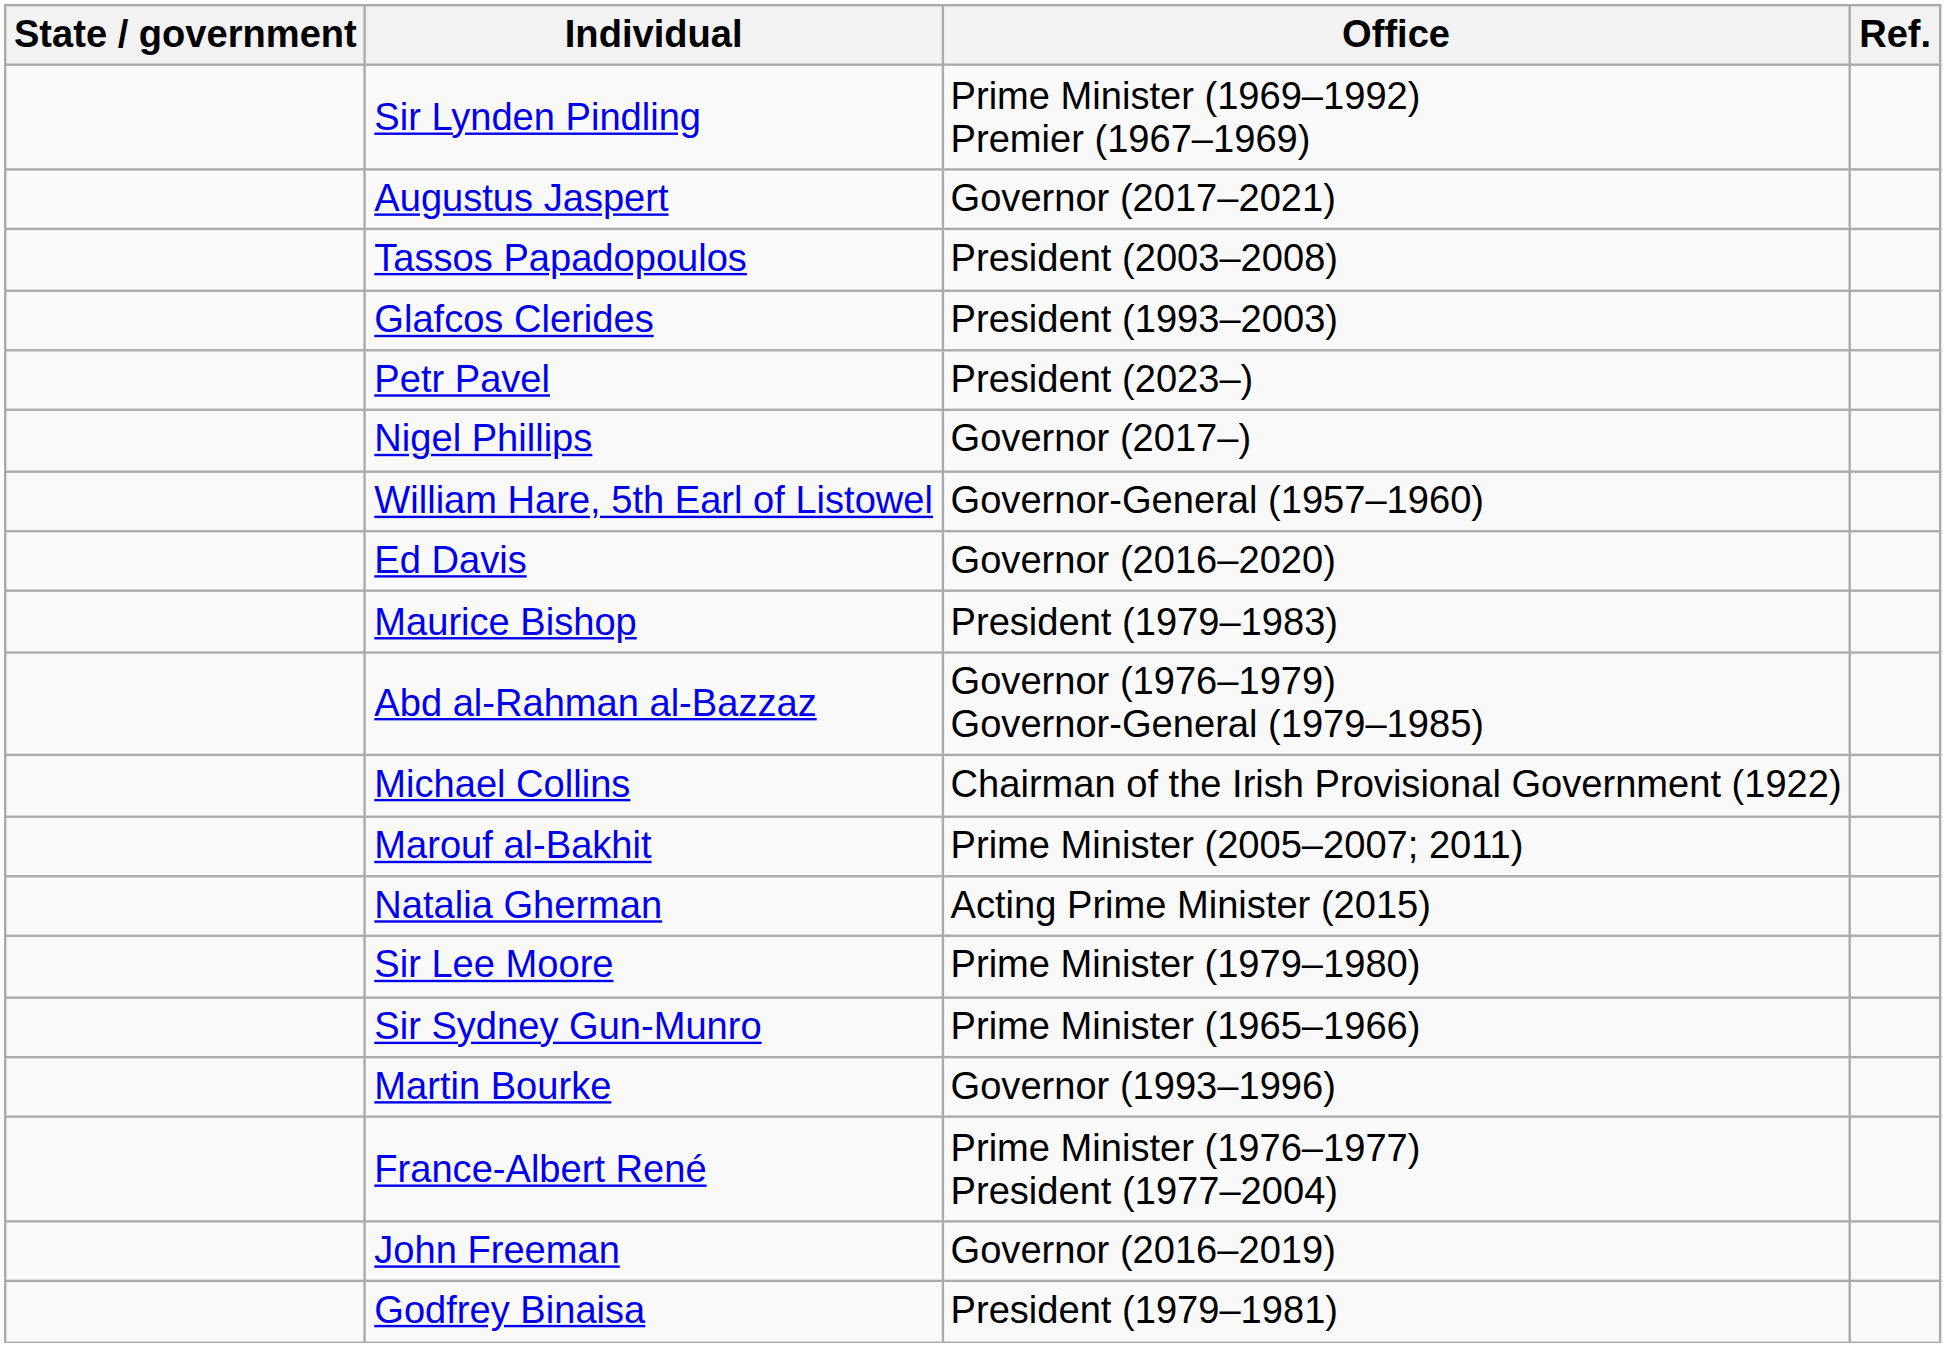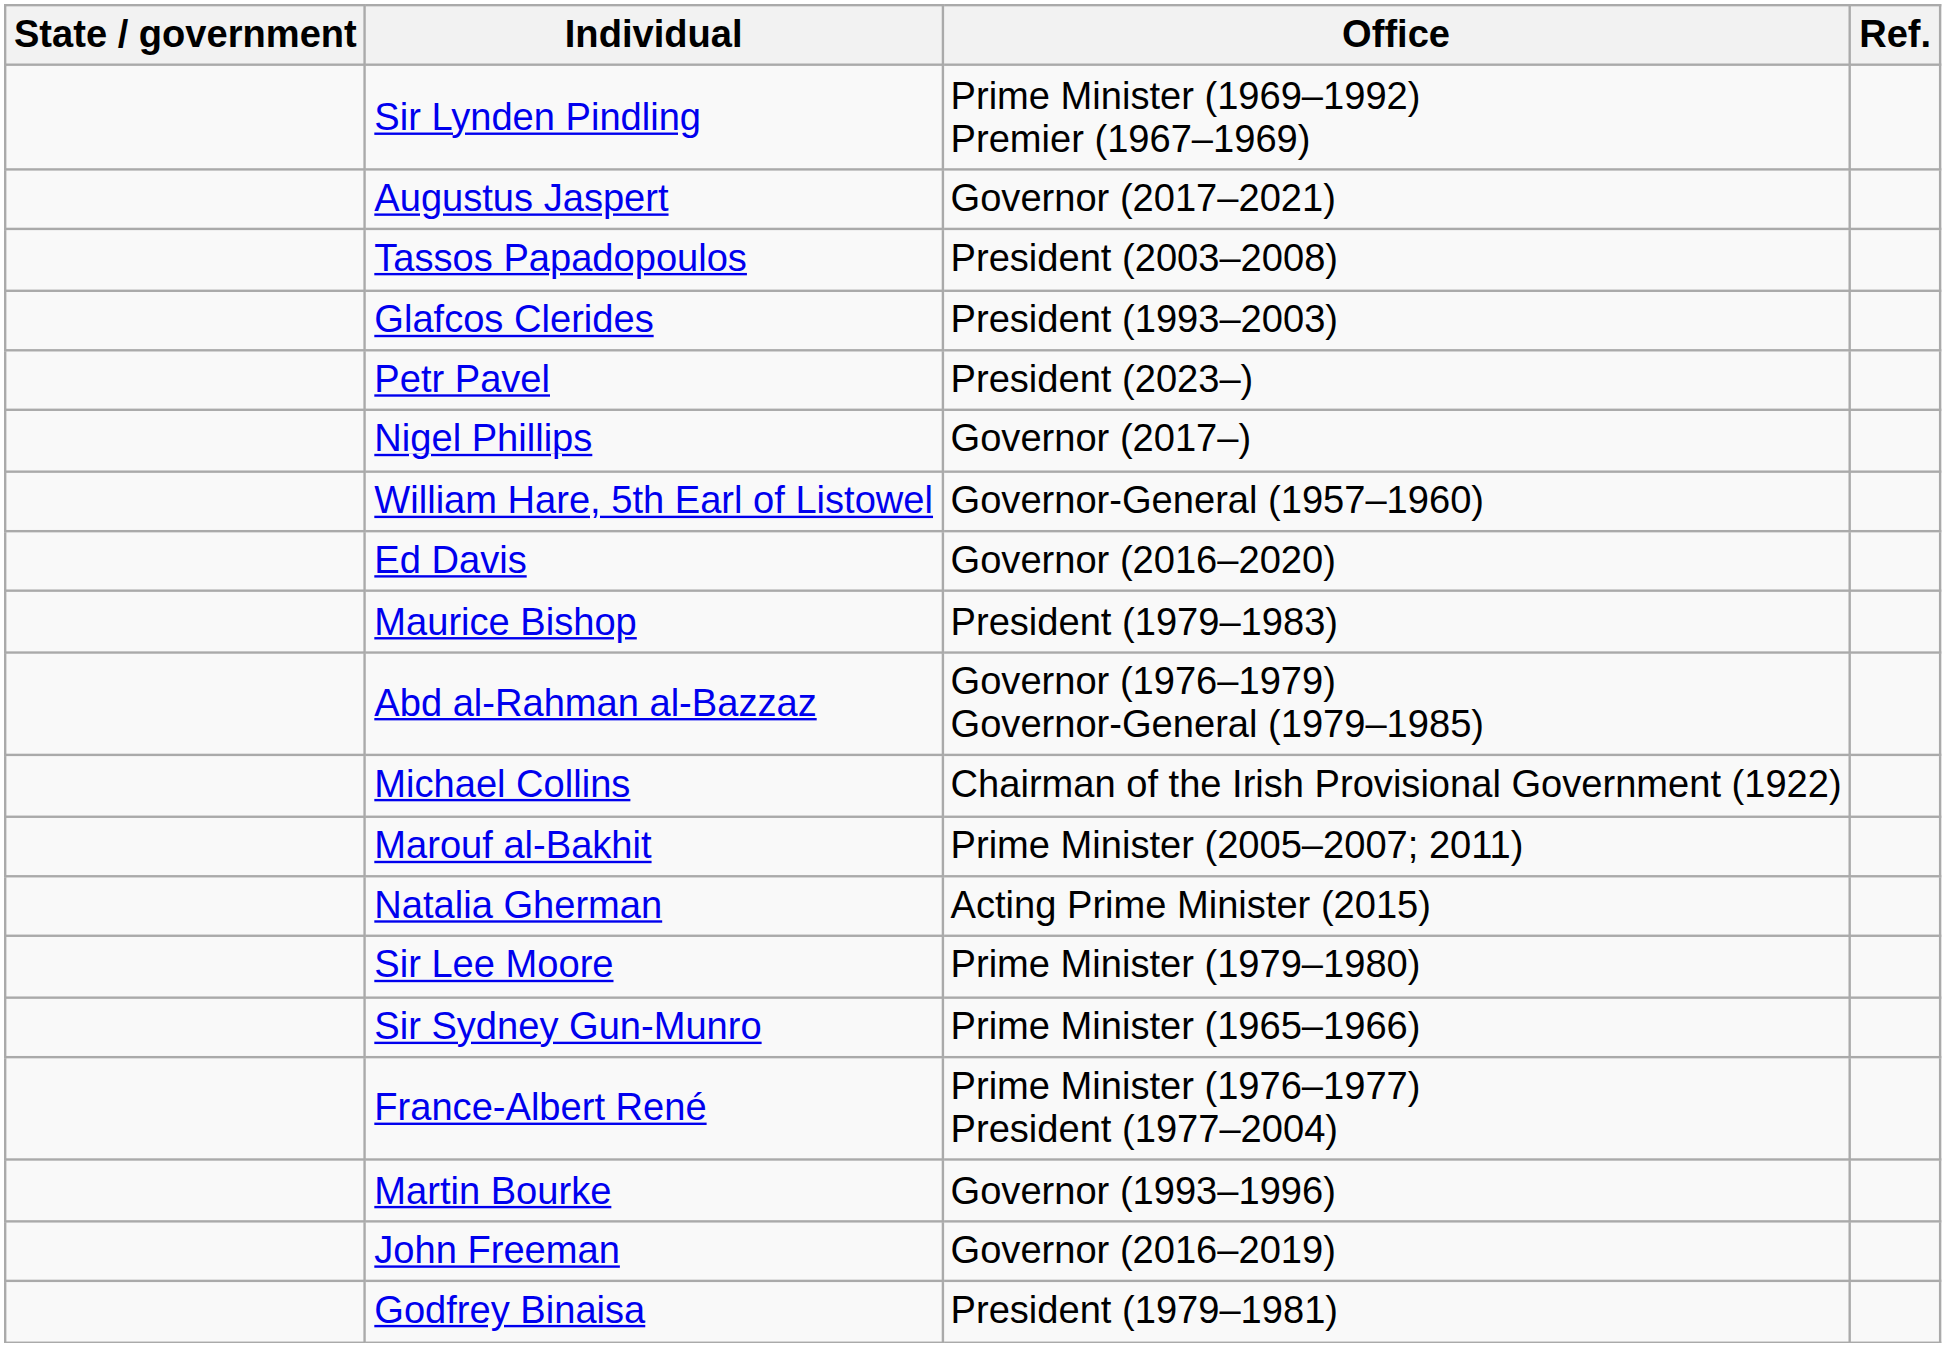 <table class="wikitable sortable">
 <tr>
 <th>State / government</th>
 <th>Individual</th>
 <th>Office</th>
 <th>Ref.</th>
 </tr>
 <tr>
 <td></td>
 <td><a href='#'>Sir Lynden Pindling</a></td>
 <td>Prime Minister (1969–1992)<br>Premier (1967–1969)</td>
 <td></td>
 </tr>
 <tr>
 <td></td>
 <td><a href='#'>Augustus Jaspert</a></td>
 <td>Governor (2017–2021)</td>
 <td></td>
 </tr>
 <tr>
 <td></td>
 <td><a href='#'>Tassos Papadopoulos</a></td>
 <td>President (2003–2008)</td>
 <td></td>
 </tr>
 <tr>
 <td></td>
 <td><a href='#'>Glafcos Clerides</a></td>
 <td>President (1993–2003)</td>
 <td></td>
 </tr>
 <tr>
 <td></td>
 <td><a href='#'>Petr Pavel</a></td>
 <td>President (2023–)</td>
 <td></td>
 </tr>
 <tr>
 <td></td>
 <td><a href='#'>Nigel Phillips</a></td>
 <td>Governor (2017–)</td>
 <td></td>
 </tr>
 <tr>
 <td></td>
 <td><a href='#'>William Hare, 5th Earl of Listowel</a></td>
 <td>Governor-General (1957–1960)</td>
 <td></td>
 </tr>
 <tr>
 <td></td>
 <td><a href='#'>Ed Davis</a></td>
 <td>Governor (2016–2020)</td>
 <td></td>
 </tr>
 <tr>
 <td></td>
 <td><a href='#'>Maurice Bishop</a></td>
 <td>President (1979–1983)</td>
 <td></td>
 </tr>
 <tr>
 <td></td>
 <td><a href='#'>Abd al-Rahman al-Bazzaz</a></td>
 <td>Governor (1976–1979)<br>Governor-General (1979–1985)</td>
 <td></td>
 </tr>
 <tr>
 <td></td>
 <td><a href='#'>Michael Collins</a></td>
 <td>Chairman of the Irish Provisional Government (1922)</td>
 <td></td>
 </tr>
 <tr>
 <td></td>
 <td><a href='#'>Marouf al-Bakhit</a></td>
 <td>Prime Minister (2005–2007; 2011)</td>
 <td></td>
 </tr>
 <tr>
 <td></td>
 <td><a href='#'>Natalia Gherman</a></td>
 <td>Acting Prime Minister (2015)</td>
 <td></td>
 </tr>
 <tr>
 <td></td>
 <td><a href='#'>Sir Lee Moore</a></td>
 <td>Prime Minister (1979–1980)</td>
 <td></td>
 </tr>
 <tr>
 <td></td>
 <td><a href='#'>Sir Sydney Gun-Munro</a></td>
 <td>Prime Minister (1965–1966)</td>
 <td></td>
 </tr>
 <tr>
 <td></td>
-<td><a href='#'>Martin Bourke</a></td>
-<td>Governor (1993–1996)</td>
+<td><a href='#'>France-Albert René</a></td>
+<td>Prime Minister (1976–1977)<br>President (1977–2004)</td>
 <td></td>
 </tr>
 <tr>
 <td></td>
-<td><a href='#'>France-Albert René</a></td>
-<td>Prime Minister (1976–1977)<br>President (1977–2004)</td>
+<td><a href='#'>Martin Bourke</a></td>
+<td>Governor (1993–1996)</td>
 <td></td>
 </tr>
 <tr>
 <td></td>
 <td><a href='#'>John Freeman</a></td>
 <td>Governor (2016–2019)</td>
 <td></td>
 </tr>
 <tr>
 <td></td>
 <td><a href='#'>Godfrey Binaisa</a></td>
 <td>President (1979–1981)</td>
 <td></td>
 </tr>
 </table>
